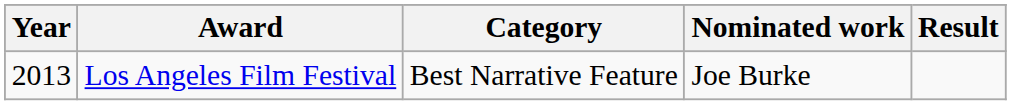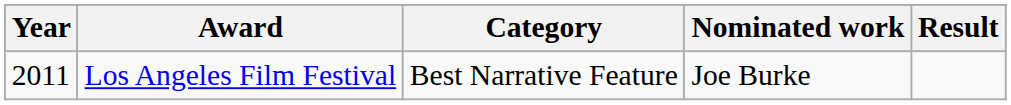 <table class="wikitable">
 <tr>
 <th>Year</th>
 <th>Award</th>
 <th>Category</th>
 <th>Nominated work</th>
 <th>Result</th>
 </tr>
 <tr>
-<td>2013</td>
+<td>2011</td>
 <td><a href='#'>Los Angeles Film Festival</a></td>
 <td>Best Narrative Feature</td>
 <td>Joe Burke</td>
 <td></td>
 </tr>
 </table>
